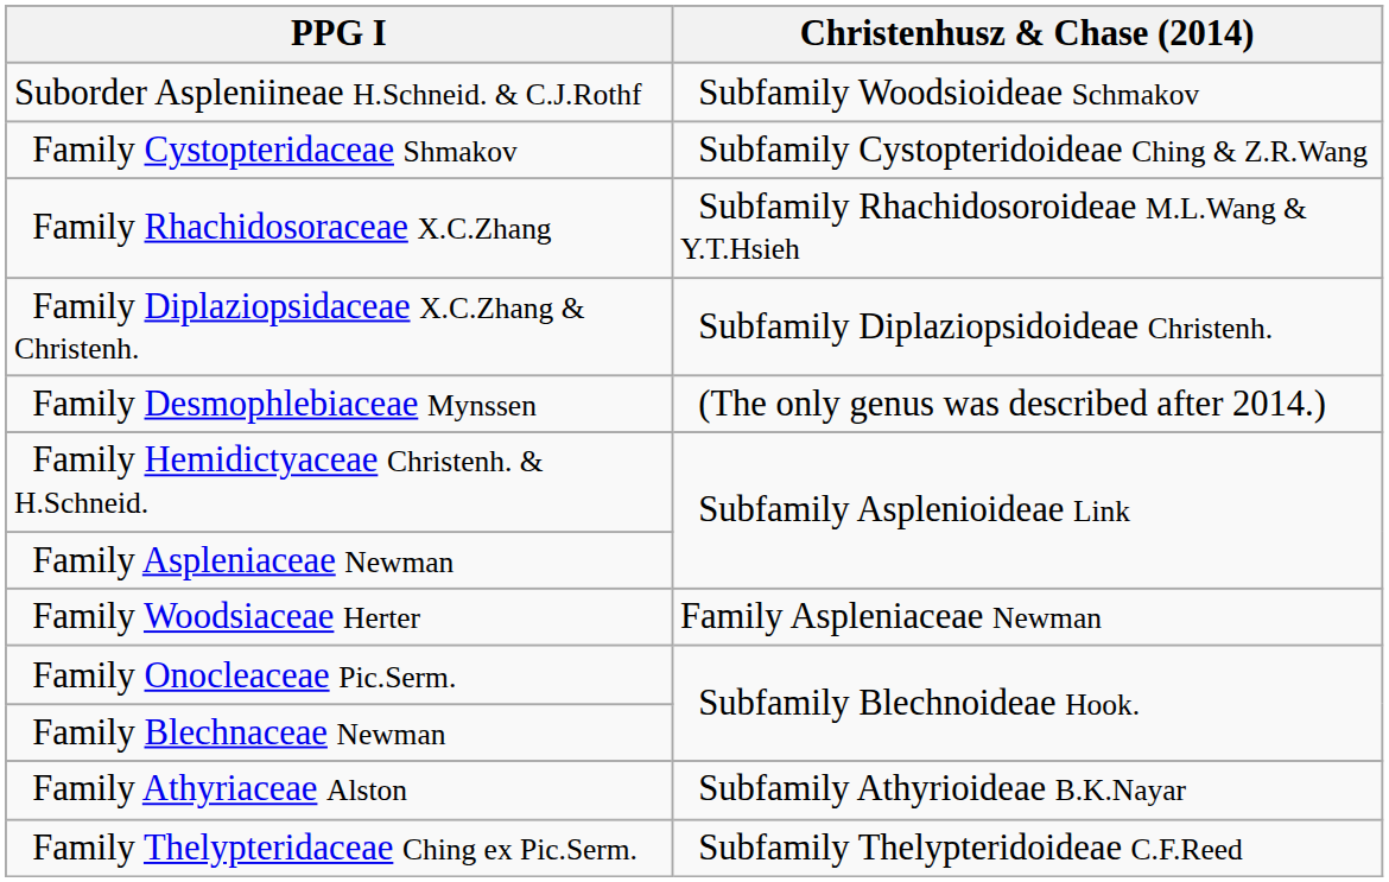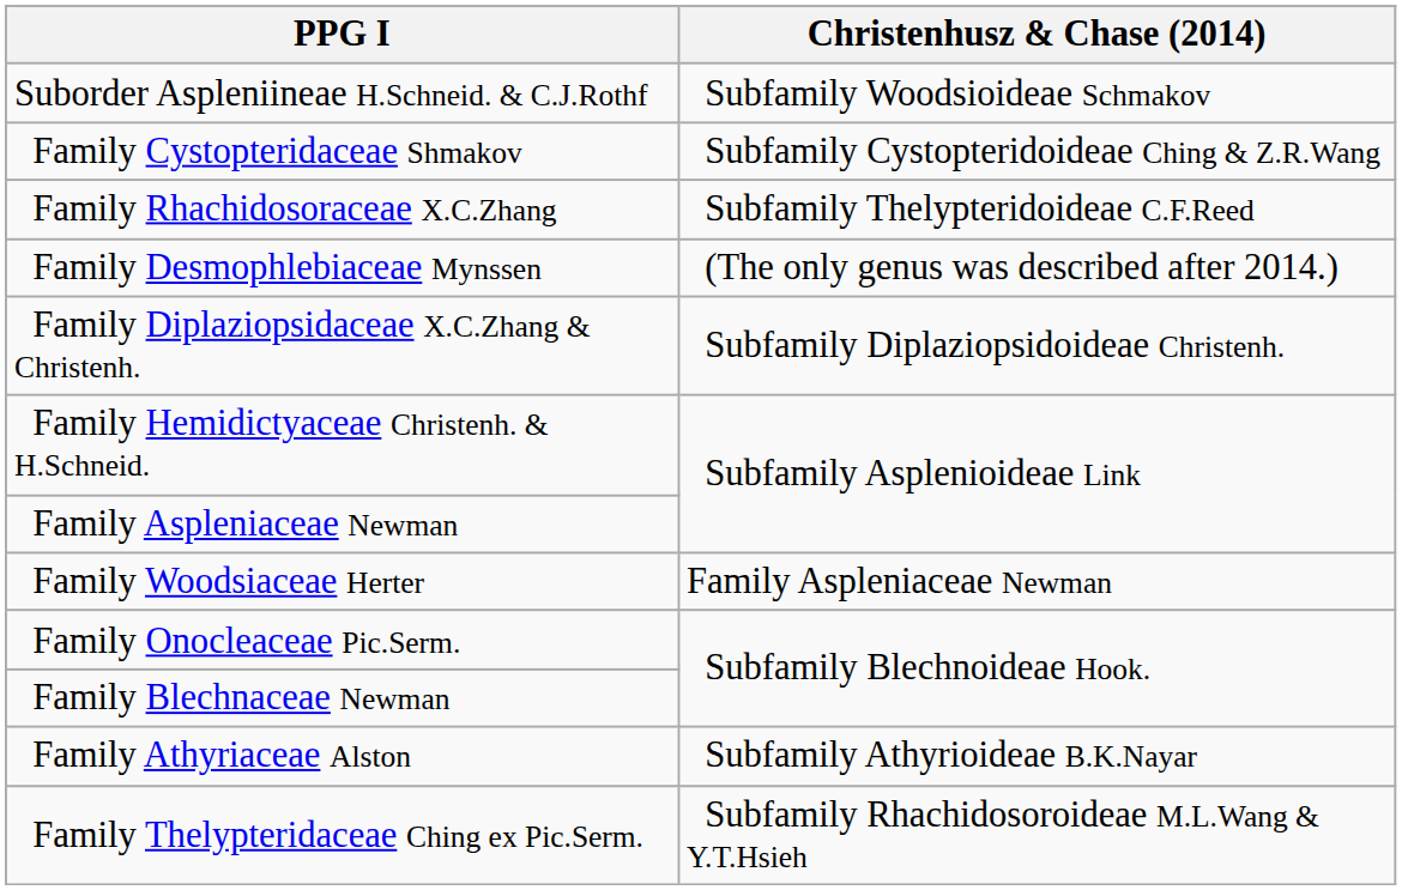 <table class="wikitable">
 <tr>
 <th>PPG I</th>
 <th>Christenhusz & Chase (2014)</th>
 </tr>
 <tr>
 <td>Suborder Aspleniineae <small>H.Schneid. & C.J.Rothf</small></td>
 <td>  Subfamily Woodsioideae <small>Schmakov</small></td>
 </tr>
 <tr>
 <td>  Family <a href='#'>Cystopteridaceae</a> <small>Shmakov</small></td>
 <td>  Subfamily Cystopteridoideae <small>Ching & Z.R.Wang</small></td>
 </tr>
 <tr>
 <td>  Family <a href='#'>Rhachidosoraceae</a> <small>X.C.Zhang</small></td>
-<td>  Subfamily Rhachidosoroideae <small>M.L.Wang & Y.T.Hsieh</small></td>
+<td>  Subfamily Thelypteridoideae <small>C.F.Reed</small></td>
+</tr>
+<tr>
+<td>  Family <a href='#'>Desmophlebiaceae</a> <small>Mynssen</small></td>
+<td>  (The only genus was described after 2014.)</td>
 </tr>
 <tr>
 <td>  Family <a href='#'>Diplaziopsidaceae</a> <small>X.C.Zhang & Christenh.</small></td>
 <td>  Subfamily Diplaziopsidoideae <small>Christenh.</small></td>
-</tr>
-<tr>
-<td>  Family <a href='#'>Desmophlebiaceae</a> <small>Mynssen</small></td>
-<td>  (The only genus was described after 2014.)</td>
 </tr>
 <tr>
 <td>  Family <a href='#'>Hemidictyaceae</a> <small>Christenh. & H.Schneid.</small></td>
 <td rowspan="2">  Subfamily Asplenioideae <small>Link</small></td>
 </tr>
 <tr>
 <td>  Family <a href='#'>Aspleniaceae</a> <small>Newman</small></td>
 </tr>
 <tr>
 <td>  Family <a href='#'>Woodsiaceae</a> <small>Herter</small></td>
 <td>Family Aspleniaceae <small>Newman</small></td>
 </tr>
 <tr>
 <td>  Family <a href='#'>Onocleaceae</a> <small>Pic.Serm.</small></td>
 <td rowspan="2">  Subfamily Blechnoideae <small>Hook.</small></td>
 </tr>
 <tr>
 <td>  Family <a href='#'>Blechnaceae</a> <small>Newman</small></td>
 </tr>
 <tr>
 <td>  Family <a href='#'>Athyriaceae</a> <small>Alston</small></td>
 <td>  Subfamily Athyrioideae <small>B.K.Nayar</small></td>
 </tr>
 <tr>
 <td>  Family <a href='#'>Thelypteridaceae</a> <small>Ching ex Pic.Serm.</small></td>
-<td>  Subfamily Thelypteridoideae <small>C.F.Reed</small></td>
+<td>  Subfamily Rhachidosoroideae <small>M.L.Wang & Y.T.Hsieh</small></td>
 </tr>
 </table>
